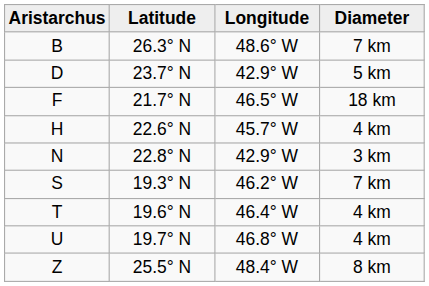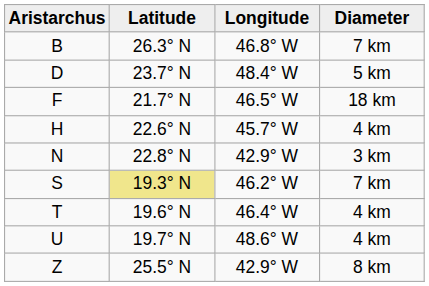 <table class="wikitable">
 <tr>
 <th width="25%" style="background:#eeeeee;">Aristarchus</th>
 <th width="25%" style="background:#eeeeee;">Latitude</th>
 <th width="25%" style="background:#eeeeee;">Longitude</th>
 <th width="25%" style="background:#eeeeee;">Diameter</th>
 </tr>
 <tr>
 <td align="center">B</td>
 <td align="center">26.3° N</td>
-<td align="center">48.6° W</td>
+<td align="center">46.8° W</td>
 <td align="center">7 km</td>
 </tr>
 <tr>
 <td align="center">D</td>
 <td align="center">23.7° N</td>
-<td align="center">42.9° W</td>
+<td align="center">48.4° W</td>
 <td align="center">5 km</td>
 </tr>
 <tr>
 <td align="center">F</td>
 <td align="center">21.7° N</td>
 <td align="center">46.5° W</td>
 <td align="center">18 km</td>
 </tr>
 <tr>
 <td align="center">H</td>
 <td align="center">22.6° N</td>
 <td align="center">45.7° W</td>
 <td align="center">4 km</td>
 </tr>
 <tr>
 <td align="center">N</td>
 <td align="center">22.8° N</td>
 <td align="center">42.9° W</td>
 <td align="center">3 km</td>
 </tr>
 <tr>
 <td align="center">S</td>
-<td align="center">19.3° N</td>
+<td align="center" style="background: khaki;">19.3° N</td>
 <td align="center">46.2° W</td>
 <td align="center">7 km</td>
 </tr>
 <tr>
 <td align="center">T</td>
 <td align="center">19.6° N</td>
 <td align="center">46.4° W</td>
 <td align="center">4 km</td>
 </tr>
 <tr>
 <td align="center">U</td>
 <td align="center">19.7° N</td>
-<td align="center">46.8° W</td>
+<td align="center">48.6° W</td>
 <td align="center">4 km</td>
 </tr>
 <tr>
 <td align="center">Z</td>
 <td align="center">25.5° N</td>
-<td align="center">48.4° W</td>
+<td align="center">42.9° W</td>
 <td align="center">8 km</td>
 </tr>
 </table>
